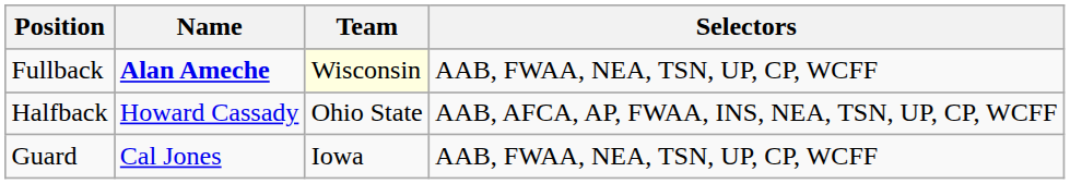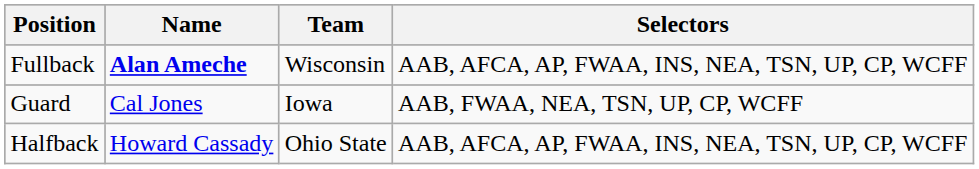 <table class="wikitable" style="font-size: 90%">
 <tr>
 <th>Position</th>
 <th>Name</th>
 <th>Team</th>
 <th>Selectors</th>
 </tr>
 <tr>
 <td>Fullback</td>
 <td><strong><a href='#'>Alan Ameche</a></strong></td>
-<td style="background: lightyellow;">Wisconsin</td>
+<td>Wisconsin</td>
+<td>AAB, AFCA, AP, FWAA, INS, NEA, TSN, UP, CP, WCFF</td>
+</tr>
+<tr>
+<td>Guard</td>
+<td><a href='#'>Cal Jones</a></td>
+<td>Iowa</td>
 <td>AAB, FWAA, NEA, TSN, UP, CP, WCFF</td>
 </tr>
 <tr>
 <td>Halfback</td>
 <td><a href='#'>Howard Cassady</a></td>
 <td>Ohio State</td>
 <td>AAB, AFCA, AP, FWAA, INS, NEA, TSN, UP, CP, WCFF</td>
 </tr>
-<tr>
-<td>Guard</td>
-<td><a href='#'>Cal Jones</a></td>
-<td>Iowa</td>
-<td>AAB, FWAA, NEA, TSN, UP, CP, WCFF</td>
-</tr>
 </table>
